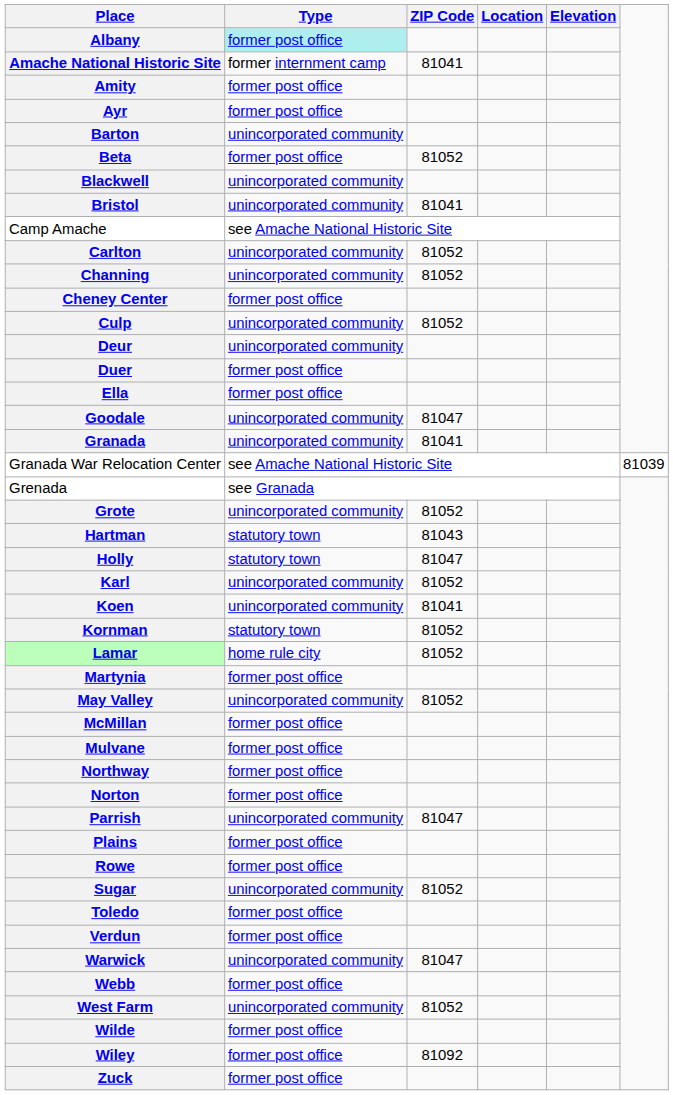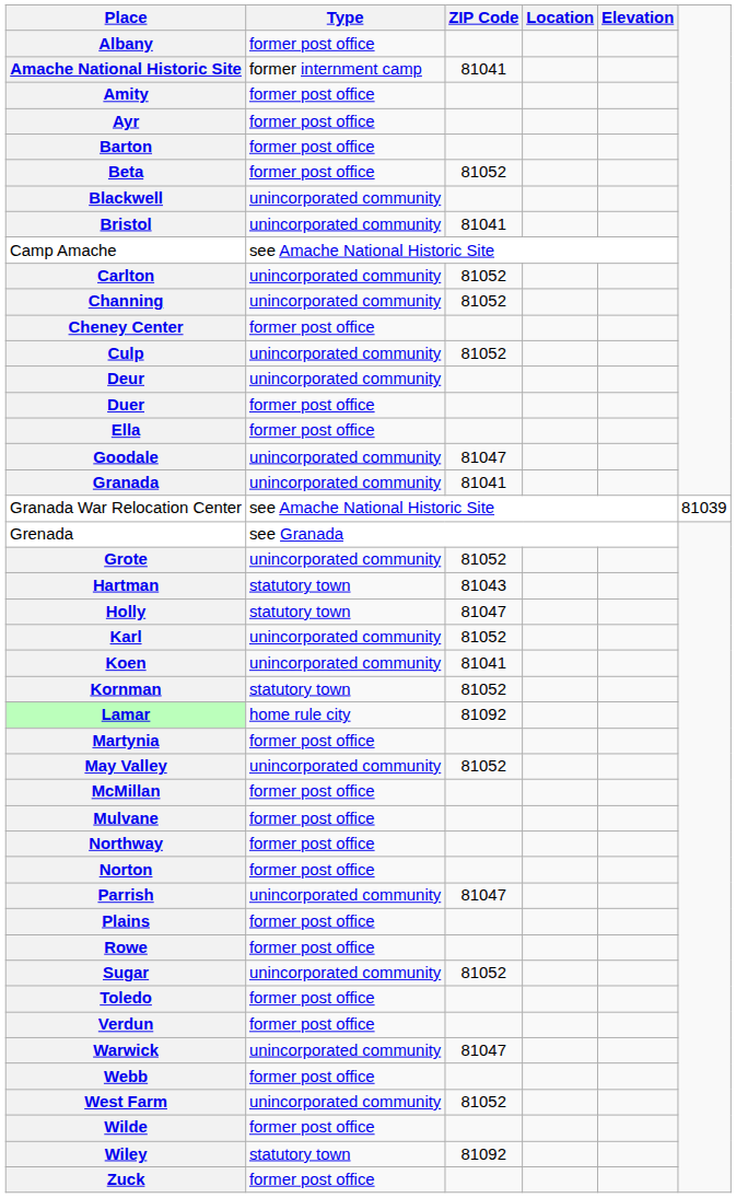 <table class="wikitable sortable  plainrowheaders" style="margin:auto;">
 <tr>
 <th scope=col><a href='#'>Place</a></th>
 <th scope=col><a href='#'>Type</a></th>
 <th scope=col><a href='#'>ZIP Code</a></th>
 <th scope=col><a href='#'>Location</a></th>
 <th scope=col><a href='#'>Elevation</a></th>
 </tr>
 <tr>
 <th scope=row><a href='#'>Albany</a></th>
-<td style="background: paleturquoise;"><a href='#'>former post office</a></td>
+<td><a href='#'>former post office</a></td>
 <td align=center></td>
 <td></td>
 <td></td>
 </tr>
 <tr>
 <th scope=row><a href='#'>Amache National Historic Site</a></th>
 <td>former <a href='#'>internment camp</a></td>
 <td align=center>81041</td>
 <td></td>
 <td align=right></td>
 </tr>
 <tr>
 <th scope=row><a href='#'>Amity</a></th>
 <td><a href='#'>former post office</a></td>
 <td align=center></td>
 <td></td>
 <td></td>
 </tr>
 <tr>
 <th scope=row><a href='#'>Ayr</a></th>
 <td><a href='#'>former post office</a></td>
 <td align=center></td>
 <td></td>
 <td></td>
 </tr>
 <tr>
 <th scope=row><a href='#'>Barton</a></th>
-<td><a href='#'>unincorporated community</a></td>
+<td><a href='#'>former post office</a></td>
 <td align=center></td>
 <td></td>
 <td></td>
 </tr>
 <tr>
 <th scope=row><a href='#'>Beta</a></th>
 <td><a href='#'>former post office</a></td>
 <td align=center>81052</td>
 <td></td>
 <td align=right></td>
 </tr>
 <tr>
 <th scope=row><a href='#'>Blackwell</a></th>
 <td><a href='#'>unincorporated community</a></td>
 <td align=center></td>
 <td></td>
 <td></td>
 </tr>
 <tr>
 <th scope=row><a href='#'>Bristol</a></th>
 <td><a href='#'>unincorporated community</a></td>
 <td align=center>81041</td>
 <td></td>
 <td align=right></td>
 </tr>
 <tr bgcolor=white>
 <td>Camp Amache</td>
 <td colspan=4>see <a href='#'>Amache National Historic Site</a></td>
 </tr>
 <tr>
 <th scope=row><a href='#'>Carlton</a></th>
 <td><a href='#'>unincorporated community</a></td>
 <td align=center>81052</td>
 <td></td>
 <td align=right></td>
 </tr>
 <tr>
 <th scope=row><a href='#'>Channing</a></th>
 <td><a href='#'>unincorporated community</a></td>
 <td align=center>81052</td>
 <td></td>
 <td align=right></td>
 </tr>
 <tr>
 <th scope=row><a href='#'>Cheney Center</a></th>
 <td><a href='#'>former post office</a></td>
 <td align=center></td>
 <td></td>
 <td></td>
 </tr>
 <tr>
 <th scope=row><a href='#'>Culp</a></th>
 <td><a href='#'>unincorporated community</a></td>
 <td align=center>81052</td>
 <td></td>
 <td align=right></td>
 </tr>
 <tr>
 <th scope=row><a href='#'>Deur</a></th>
 <td><a href='#'>unincorporated community</a></td>
 <td align=center></td>
 <td></td>
 <td></td>
 </tr>
 <tr>
 <th scope=row><a href='#'>Duer</a></th>
 <td><a href='#'>former post office</a></td>
 <td align=center></td>
 <td></td>
 <td></td>
 </tr>
 <tr>
 <th scope=row><a href='#'>Ella</a></th>
 <td><a href='#'>former post office</a></td>
 <td align=center></td>
 <td></td>
 <td></td>
 </tr>
 <tr>
 <th scope=row><a href='#'>Goodale</a></th>
 <td><a href='#'>unincorporated community</a></td>
 <td align=center>81047</td>
 <td></td>
 <td align=right></td>
 </tr>
 <tr>
 <th scope=row><a href='#'>Granada</a></th>
 <td><a href='#'>unincorporated community</a></td>
 <td align=center>81041</td>
 <td></td>
 <td align=right></td>
 </tr>
 <tr bgcolor=white>
 <td>Granada War Relocation Center</td>
 <td colspan=4>see <a href='#'>Amache National Historic Site</a></td>
 <td align=center>81039</td>
 </tr>
 <tr bgcolor=white>
 <td>Grenada</td>
 <td colspan=4>see <a href='#'>Granada</a></td>
 </tr>
 <tr>
 <th scope=row><a href='#'>Grote</a></th>
 <td><a href='#'>unincorporated community</a></td>
 <td align=center>81052</td>
 <td></td>
 <td align=right></td>
 </tr>
 <tr>
 <th scope=row><a href='#'>Hartman</a></th>
 <td><a href='#'>statutory town</a></td>
 <td align=center>81043</td>
 <td></td>
 <td align=right></td>
 </tr>
 <tr>
 <th scope=row><a href='#'>Holly</a></th>
 <td><a href='#'>statutory town</a></td>
 <td align=center>81047</td>
 <td></td>
 <td align=right></td>
 </tr>
 <tr>
 <th scope=row><a href='#'>Karl</a></th>
 <td><a href='#'>unincorporated community</a></td>
 <td align=center>81052</td>
 <td></td>
 <td align=right></td>
 </tr>
 <tr>
 <th scope=row><a href='#'>Koen</a></th>
 <td><a href='#'>unincorporated community</a></td>
 <td align=center>81041</td>
 <td></td>
 <td align=right></td>
 </tr>
 <tr>
 <th scope=row><a href='#'>Kornman</a></th>
 <td><a href='#'>statutory town</a></td>
 <td align=center>81052</td>
 <td></td>
 <td align=right></td>
 </tr>
 <tr>
 <th scope=row style="background:#BBFFBB;"><a href='#'>Lamar</a></th>
 <td><a href='#'>home rule city</a></td>
-<td align=center>81052</td>
+<td align=center>81092</td>
 <td></td>
 <td align=right></td>
 </tr>
 <tr>
 <th scope=row><a href='#'>Martynia</a></th>
 <td><a href='#'>former post office</a></td>
 <td align=center></td>
 <td></td>
 <td></td>
 </tr>
 <tr>
 <th scope=row><a href='#'>May Valley</a></th>
 <td><a href='#'>unincorporated community</a></td>
 <td align=center>81052</td>
 <td></td>
 <td align=right></td>
 </tr>
 <tr>
 <th scope=row><a href='#'>McMillan</a></th>
 <td><a href='#'>former post office</a></td>
 <td align=center></td>
 <td></td>
 <td></td>
 </tr>
 <tr>
 <th scope=row><a href='#'>Mulvane</a></th>
 <td><a href='#'>former post office</a></td>
 <td align=center></td>
 <td></td>
 <td></td>
 </tr>
 <tr>
 <th scope=row><a href='#'>Northway</a></th>
 <td><a href='#'>former post office</a></td>
 <td align=center></td>
 <td></td>
 <td></td>
 </tr>
 <tr>
 <th scope=row><a href='#'>Norton</a></th>
 <td><a href='#'>former post office</a></td>
 <td align=center></td>
 <td></td>
 <td></td>
 </tr>
 <tr>
 <th scope=row><a href='#'>Parrish</a></th>
 <td><a href='#'>unincorporated community</a></td>
 <td align=center>81047</td>
 <td></td>
 <td align=right></td>
 </tr>
 <tr>
 <th scope=row><a href='#'>Plains</a></th>
 <td><a href='#'>former post office</a></td>
 <td align=center></td>
 <td></td>
 <td></td>
 </tr>
 <tr>
 <th scope=row><a href='#'>Rowe</a></th>
 <td><a href='#'>former post office</a></td>
 <td align=center></td>
 <td></td>
 <td></td>
 </tr>
 <tr>
 <th scope=row><a href='#'>Sugar</a></th>
 <td><a href='#'>unincorporated community</a></td>
 <td align=center>81052</td>
 <td></td>
 <td align=right></td>
 </tr>
 <tr>
 <th scope=row><a href='#'>Toledo</a></th>
 <td><a href='#'>former post office</a></td>
 <td align=center></td>
 <td></td>
 <td></td>
 </tr>
 <tr>
 <th scope=row><a href='#'>Verdun</a></th>
 <td><a href='#'>former post office</a></td>
 <td align=center></td>
 <td></td>
 <td></td>
 </tr>
 <tr>
 <th scope=row><a href='#'>Warwick</a></th>
 <td><a href='#'>unincorporated community</a></td>
 <td align=center>81047</td>
 <td></td>
 <td align=right></td>
 </tr>
 <tr>
 <th scope=row><a href='#'>Webb</a></th>
 <td><a href='#'>former post office</a></td>
 <td align=center></td>
 <td></td>
 <td></td>
 </tr>
 <tr>
 <th scope=row><a href='#'>West Farm</a></th>
 <td><a href='#'>unincorporated community</a></td>
 <td align=center>81052</td>
 <td></td>
 <td align=right></td>
 </tr>
 <tr>
 <th scope=row><a href='#'>Wilde</a></th>
 <td><a href='#'>former post office</a></td>
 <td align=center></td>
 <td></td>
 <td></td>
 </tr>
 <tr>
 <th scope=row><a href='#'>Wiley</a></th>
-<td><a href='#'>former post office</a></td>
+<td><a href='#'>statutory town</a></td>
 <td align=center>81092</td>
 <td></td>
 <td align=right></td>
 </tr>
 <tr>
 <th scope=row><a href='#'>Zuck</a></th>
 <td><a href='#'>former post office</a></td>
 <td align=center></td>
 <td></td>
 <td></td>
 </tr>
 </table>
